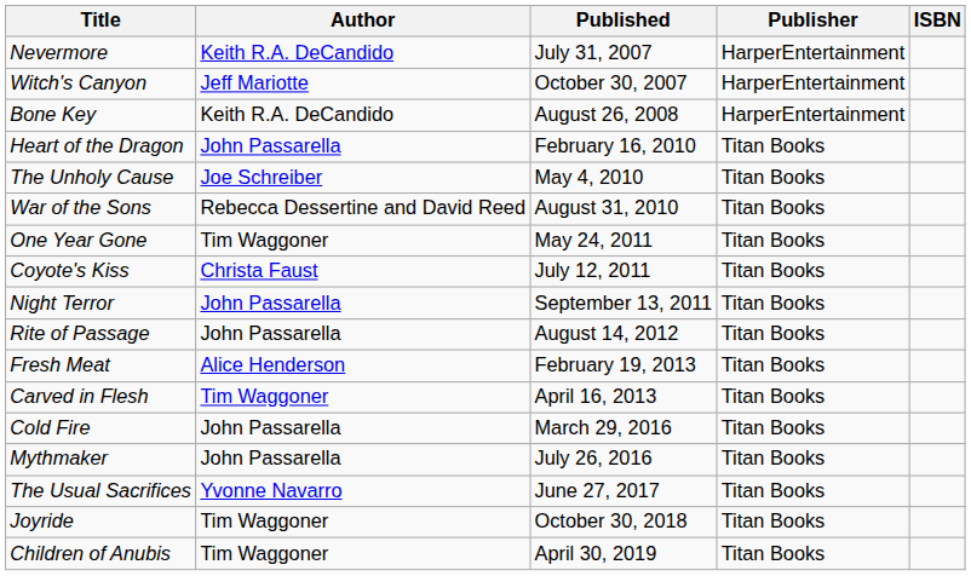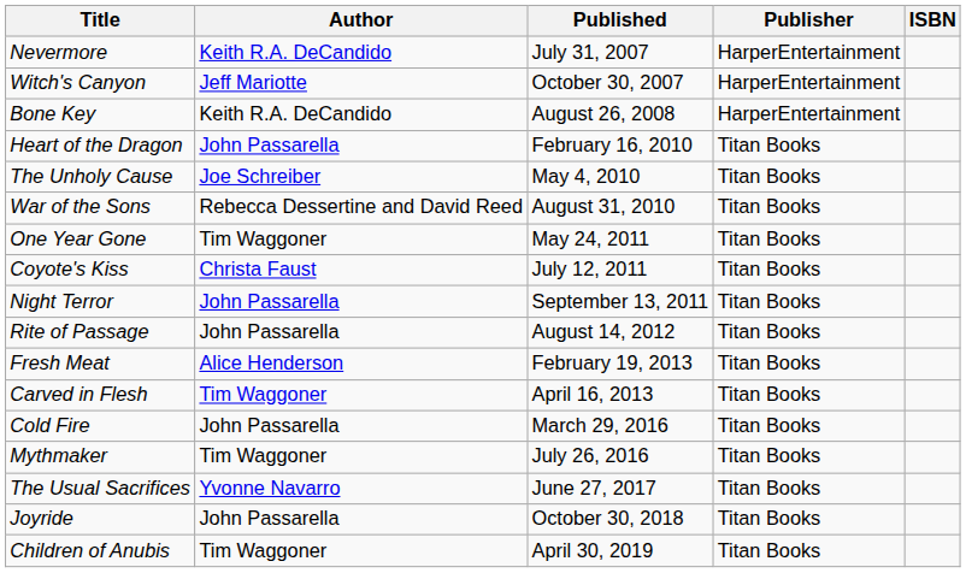 <table class="wikitable">
 <tr>
 <th>Title</th>
 <th>Author</th>
 <th>Published</th>
 <th>Publisher</th>
 <th>ISBN</th>
 </tr>
 <tr>
 <td><em>Nevermore</em></td>
 <td><a href='#'>Keith R.A. DeCandido</a></td>
 <td>July 31, 2007</td>
 <td>HarperEntertainment</td>
 <td></td>
 </tr>
 <tr>
 <td><em>Witch's Canyon</em></td>
 <td><a href='#'>Jeff Mariotte</a></td>
 <td>October 30, 2007</td>
 <td>HarperEntertainment</td>
 <td></td>
 </tr>
 <tr>
 <td><em>Bone Key</em></td>
 <td>Keith R.A. DeCandido</td>
 <td>August 26, 2008</td>
 <td>HarperEntertainment</td>
 <td></td>
 </tr>
 <tr>
 <td><em>Heart of the Dragon</em></td>
 <td><a href='#'>John Passarella</a></td>
 <td>February 16, 2010</td>
 <td>Titan Books</td>
 <td></td>
 </tr>
 <tr>
 <td><em>The Unholy Cause</em></td>
 <td><a href='#'>Joe Schreiber</a></td>
 <td>May 4, 2010</td>
 <td>Titan Books</td>
 <td></td>
 </tr>
 <tr>
 <td><em>War of the Sons</em></td>
 <td>Rebecca Dessertine and David Reed</td>
 <td>August 31, 2010</td>
 <td>Titan Books</td>
 <td></td>
 </tr>
 <tr>
 <td><em>One Year Gone</em></td>
 <td>Tim Waggoner</td>
 <td>May 24, 2011</td>
 <td>Titan Books</td>
 <td></td>
 </tr>
 <tr>
 <td><em>Coyote's Kiss</em></td>
 <td><a href='#'>Christa Faust</a></td>
 <td>July 12, 2011</td>
 <td>Titan Books</td>
 <td></td>
 </tr>
 <tr>
 <td><em>Night Terror</em></td>
 <td><a href='#'>John Passarella</a></td>
 <td>September 13, 2011</td>
 <td>Titan Books</td>
 <td></td>
 </tr>
 <tr>
 <td><em>Rite of Passage</em></td>
 <td>John Passarella</td>
 <td>August 14, 2012</td>
 <td>Titan Books</td>
 <td></td>
 </tr>
 <tr>
 <td><em>Fresh Meat</em></td>
 <td><a href='#'>Alice Henderson</a></td>
 <td>February 19, 2013</td>
 <td>Titan Books</td>
 <td></td>
 </tr>
 <tr>
 <td><em>Carved in Flesh</em></td>
 <td><a href='#'>Tim Waggoner</a></td>
 <td>April 16, 2013</td>
 <td>Titan Books</td>
 <td></td>
 </tr>
 <tr>
 <td><em>Cold Fire</em></td>
 <td>John Passarella</td>
 <td>March 29, 2016</td>
 <td>Titan Books</td>
 <td></td>
 </tr>
 <tr>
 <td><em>Mythmaker</em></td>
-<td>John Passarella</td>
+<td>Tim Waggoner</td>
 <td>July 26, 2016</td>
 <td>Titan Books</td>
 <td></td>
 </tr>
 <tr>
 <td><em>The Usual Sacrifices</em></td>
 <td><a href='#'>Yvonne Navarro</a></td>
 <td>June 27, 2017</td>
 <td>Titan Books</td>
 <td></td>
 </tr>
 <tr>
 <td><em>Joyride</em></td>
-<td>Tim Waggoner</td>
+<td>John Passarella</td>
 <td>October 30, 2018</td>
 <td>Titan Books</td>
 <td></td>
 </tr>
 <tr>
 <td><em>Children of Anubis</em></td>
 <td>Tim Waggoner</td>
 <td>April 30, 2019</td>
 <td>Titan Books</td>
 <td></td>
 </tr>
 </table>
